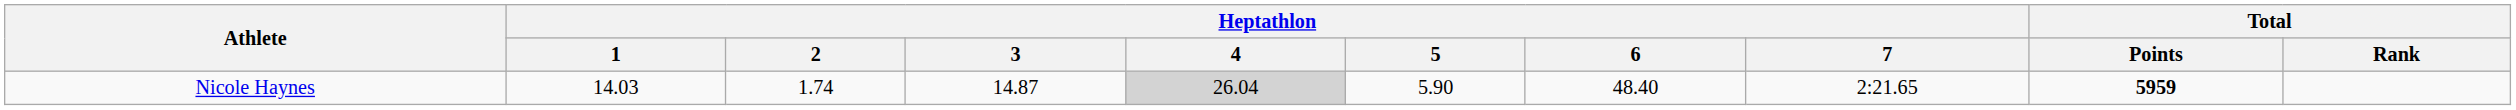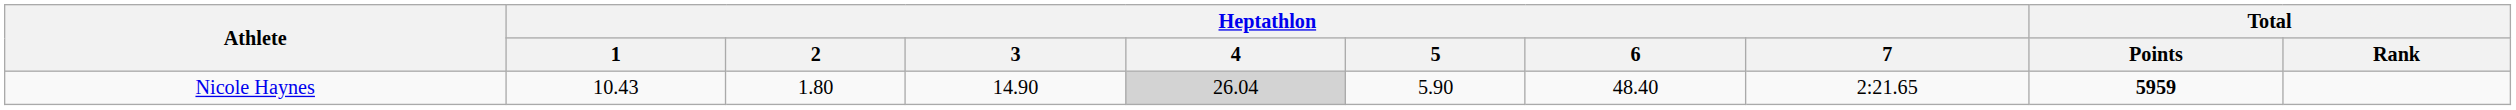 <table class="wikitable" style="font-size:95%; text-align:center;" width="95%">
 <tr>
 <th rowspan="2">Athlete</th>
 <th colspan="7"><a href='#'>Heptathlon</a></th>
 <th colspan="2">Total</th>
 </tr>
 <tr>
 <th>1</th>
 <th>2</th>
 <th>3</th>
 <th>4</th>
 <th>5</th>
 <th>6</th>
 <th>7</th>
 <th>Points</th>
 <th>Rank</th>
 </tr>
 <tr>
 <td width=20%><a href='#'>Nicole Haynes</a></td>
-<td>14.03</td>
-<td>1.74</td>
-<td>14.87</td>
+<td>10.43</td>
+<td>1.80</td>
+<td>14.90</td>
 <td style="background: lightgrey;">26.04</td>
 <td>5.90</td>
 <td>48.40</td>
 <td>2:21.65</td>
 <td><strong>5959</strong></td>
 <td></td>
 </tr>
 </table>
